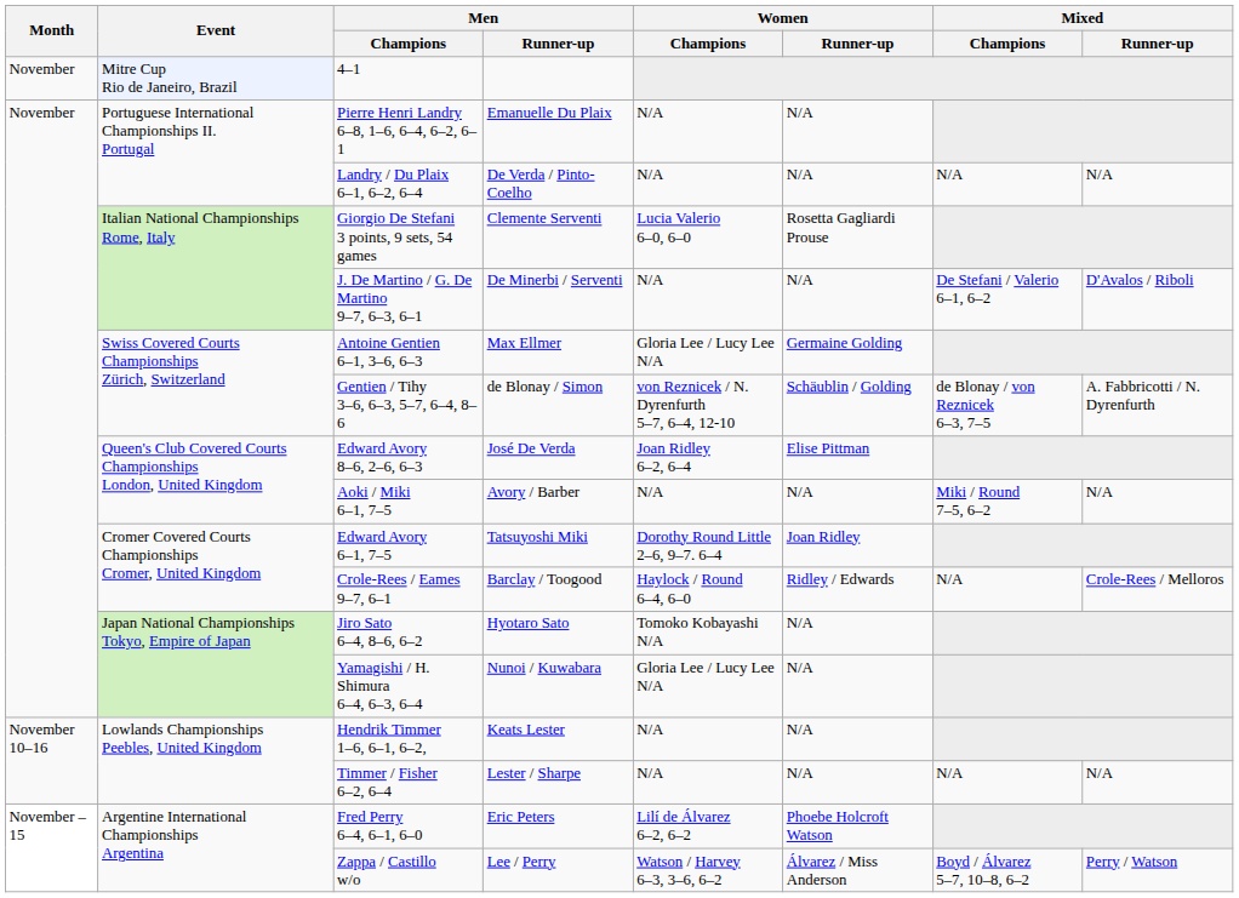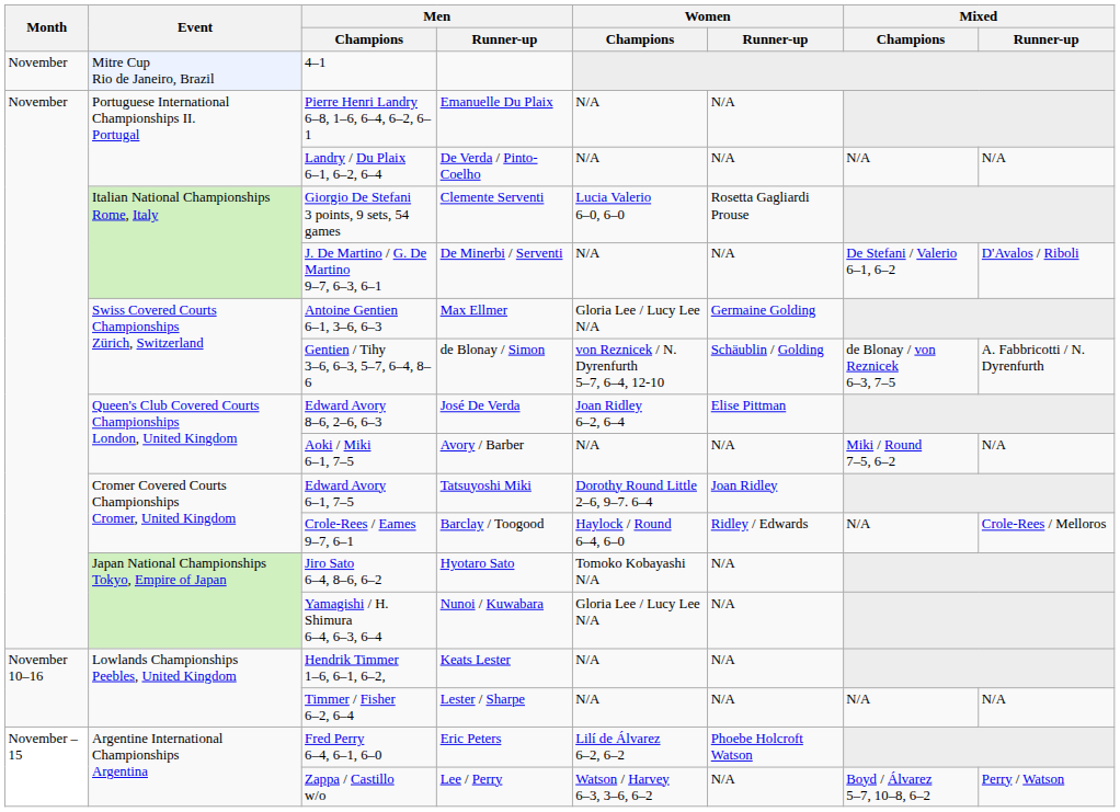 <table class="wikitable" style="font-size:85%;">
 <tr>
 <th rowspan="2" style="width:75px;">Month</th>
 <th rowspan="2" style="width:200px;">Event</th>
 <th colspan="2" style="width:250px;">Men</th>
 <th colspan="2" style="width:250px;">Women</th>
 <th colspan="2" style="width:250px;">Mixed</th>
 </tr>
 <tr>
 <th style="width:125px;">Champions</th>
 <th style="width:125px;">Runner-up</th>
 <th style="width:125px;">Champions</th>
 <th style="width:125px;">Runner-up</th>
 <th style="width:125px;">Champions</th>
 <th style="width:125px;">Runner-up</th>
 </tr>
 <tr valign=top>
 <td>November</td>
 <td style="background:#ECF2FF;">Mitre Cup<br>Rio de Janeiro, Brazil</td>
 <td><strong></strong> 4–1</td>
 <td></td>
 <td style="background:#ededed;" colspan="4"></td>
 </tr>
 <tr valign=top>
 <td rowspan="12">November</td>
 <td rowspan="2">Portuguese International Championships II.<br><a href='#'>Portugal</a></td>
 <td> <a href='#'>Pierre Henri Landry</a><br>6–8, 1–6, 6–4, 6–2, 6–1</td>
 <td> <a href='#'>Emanuelle Du Plaix</a></td>
 <td>N/A</td>
 <td>N/A</td>
 <td style="background:#ededed;" colspan="2"></td>
 </tr>
 <tr valign=top>
 <td> <a href='#'>Landry</a> /  <a href='#'>Du Plaix</a><br>6–1, 6–2, 6–4</td>
 <td> <a href='#'>De Verda</a> /  <a href='#'>Pinto-Coelho</a></td>
 <td>N/A</td>
 <td>N/A</td>
 <td>N/A</td>
 <td>N/A</td>
 </tr>
 <tr valign=top>
 <td rowspan=2 style="background:#d0f0c0">Italian National Championships<br><a href='#'>Rome</a>, <a href='#'>Italy</a></td>
 <td> <a href='#'>Giorgio De Stefani</a><br>3 points, 9 sets, 54 games</td>
 <td> <a href='#'>Clemente Serventi</a></td>
 <td> <a href='#'>Lucia Valerio</a><br>6–0, 6–0</td>
 <td> Rosetta Gagliardi Prouse</td>
 <td style="background:#ededed;" colspan="2"></td>
 </tr>
 <tr valign=top>
 <td> <a href='#'>J. De Martino</a> /  <a href='#'>G. De Martino</a><br>9–7, 6–3, 6–1</td>
 <td> <a href='#'>De Minerbi</a> /  <a href='#'>Serventi</a></td>
 <td>N/A</td>
 <td>N/A</td>
 <td> <a href='#'>De Stefani</a> /  <a href='#'>Valerio</a><br>6–1, 6–2</td>
 <td> <a href='#'>D'Avalos</a> /  <a href='#'>Riboli</a></td>
 </tr>
 <tr valign=top>
 <td rowspan=2><a href='#'>Swiss Covered Courts Championships</a><br><a href='#'>Zürich</a>, <a href='#'>Switzerland</a></td>
 <td> <a href='#'>Antoine Gentien</a><br>6–1, 3–6, 6–3</td>
 <td> <a href='#'>Max Ellmer</a></td>
 <td> Gloria Lee /  Lucy Lee<br>N/A</td>
 <td> <a href='#'>Germaine Golding</a></td>
 <td style="background:#ededed;" colspan="2"></td>
 </tr>
 <tr valign=top>
 <td> <a href='#'>Gentien</a> / Tihy<br>3–6, 6–3, 5–7, 6–4, 8–6</td>
 <td> de Blonay /  <a href='#'>Simon</a></td>
 <td> <a href='#'>von Reznicek</a> /  N. Dyrenfurth<br>5–7, 6–4, 12-10</td>
 <td> <a href='#'>Schäublin</a> /  <a href='#'>Golding</a></td>
 <td> de Blonay /  <a href='#'>von Reznicek</a><br>6–3, 7–5</td>
 <td> A. Fabbricotti /  N. Dyrenfurth</td>
 </tr>
 <tr valign=top>
 <td rowspan=2><a href='#'>Queen's Club Covered Courts Championships</a><br><a href='#'>London</a>, <a href='#'>United Kingdom</a></td>
 <td> <a href='#'>Edward Avory</a><br>8–6, 2–6, 6–3</td>
 <td> <a href='#'>José De Verda</a></td>
 <td> <a href='#'>Joan Ridley</a><br>6–2, 6–4</td>
 <td> <a href='#'>Elise Pittman</a></td>
 <td style="background:#ededed;" colspan="2"></td>
 </tr>
 <tr valign=top>
 <td> <a href='#'>Aoki</a> /  <a href='#'>Miki</a><br>6–1, 7–5</td>
 <td> <a href='#'>Avory</a> / Barber</td>
 <td>N/A</td>
 <td>N/A</td>
 <td> <a href='#'>Miki</a> /  <a href='#'>Round</a><br>7–5, 6–2</td>
 <td>N/A</td>
 </tr>
 <tr valign=top>
 <td rowspan=2>Cromer Covered Courts Championships<br><a href='#'>Cromer</a>, <a href='#'>United Kingdom</a></td>
 <td> <a href='#'>Edward Avory</a><br>6–1, 7–5</td>
 <td> <a href='#'>Tatsuyoshi Miki</a></td>
 <td> <a href='#'>Dorothy Round Little</a><br>2–6, 9–7. 6–4</td>
 <td> <a href='#'>Joan Ridley</a></td>
 <td style="background:#ededed;" colspan="2"></td>
 </tr>
 <tr valign=top>
 <td> <a href='#'>Crole-Rees</a> /  <a href='#'>Eames</a><br>9–7, 6–1</td>
 <td> <a href='#'>Barclay</a> / Toogood</td>
 <td> <a href='#'>Haylock</a> /  <a href='#'>Round</a><br>6–4, 6–0</td>
 <td> <a href='#'>Ridley</a> / Edwards</td>
 <td>N/A</td>
 <td> <a href='#'>Crole-Rees</a> / Melloros</td>
 </tr>
 <tr valign=top>
 <td rowspan="2" style="background:#d0f0c0">Japan National Championships<br><a href='#'>Tokyo</a>, <a href='#'>Empire of Japan</a></td>
 <td> <a href='#'>Jiro Sato</a><br>6–4, 8–6, 6–2</td>
 <td> <a href='#'>Hyotaro Sato</a></td>
 <td> Tomoko Kobayashi<br>N/A</td>
 <td>N/A</td>
 <td style="background:#ededed;" colspan="2"></td>
 </tr>
 <tr valign=top>
 <td> <a href='#'>Yamagishi</a> / H. Shimura<br>6–4, 6–3, 6–4</td>
 <td> <a href='#'>Nunoi</a> / <a href='#'>Kuwabara</a></td>
 <td> Gloria Lee /  Lucy Lee<br>N/A</td>
 <td>N/A</td>
 <td style="background:#ededed;" colspan="2"></td>
 </tr>
 <tr valign=top>
 <td rowspan="2">November 10–16</td>
 <td rowspan="2">Lowlands Championships<br><a href='#'>Peebles</a>, <a href='#'>United Kingdom</a></td>
 <td> <a href='#'>Hendrik Timmer</a><br>1–6, 6–1, 6–2,</td>
 <td> <a href='#'>Keats Lester</a></td>
 <td>N/A</td>
 <td>N/A</td>
 <td style="background:#ededed;" colspan="2"></td>
 </tr>
 <tr valign=top>
 <td> <a href='#'>Timmer</a> /  <a href='#'>Fisher</a><br>6–2, 6–4</td>
 <td> <a href='#'>Lester</a> /  <a href='#'>Sharpe</a></td>
 <td>N/A</td>
 <td>N/A</td>
 <td>N/A</td>
 <td>N/A</td>
 </tr>
 <tr valign=top>
 <td rowspan="2" style="background:#fff;">November –15</td>
 <td rowspan="2">Argentine International Championships<br><a href='#'>Argentina</a></td>
 <td> <a href='#'>Fred Perry</a><br>6–4, 6–1, 6–0</td>
 <td> <a href='#'>Eric Peters</a></td>
 <td> <a href='#'>Lilí de Álvarez</a><br>6–2, 6–2</td>
 <td> <a href='#'>Phoebe Holcroft Watson</a></td>
 <td style="background:#ededed;" colspan="2"></td>
 </tr>
 <tr valign=top>
 <td> <a href='#'>Zappa</a> / <a href='#'>Castillo</a><br>w/o</td>
 <td> <a href='#'>Lee</a> / <a href='#'>Perry</a></td>
 <td> <a href='#'>Watson</a> / <a href='#'>Harvey</a><br>6–3, 3–6, 6–2</td>
-<td> <a href='#'>Álvarez</a> / Miss Anderson</td>
+<td>N/A</td>
 <td> <a href='#'>Boyd</a> /  <a href='#'>Álvarez</a><br>5–7, 10–8, 6–2</td>
 <td> <a href='#'>Perry</a> / <a href='#'>Watson</a></td>
 </tr>
 </table>
